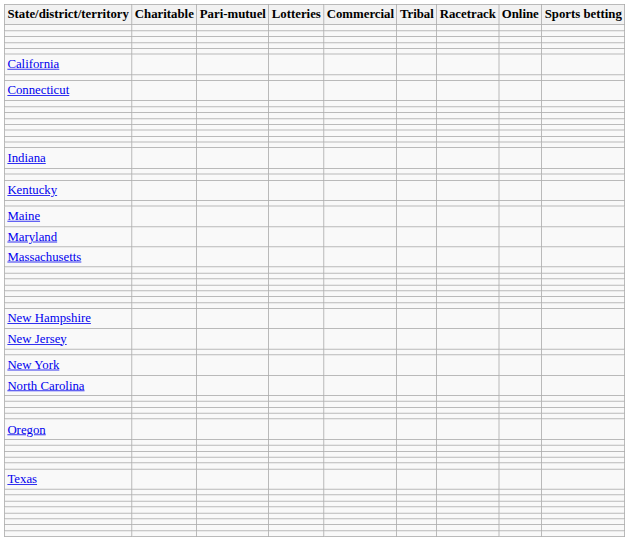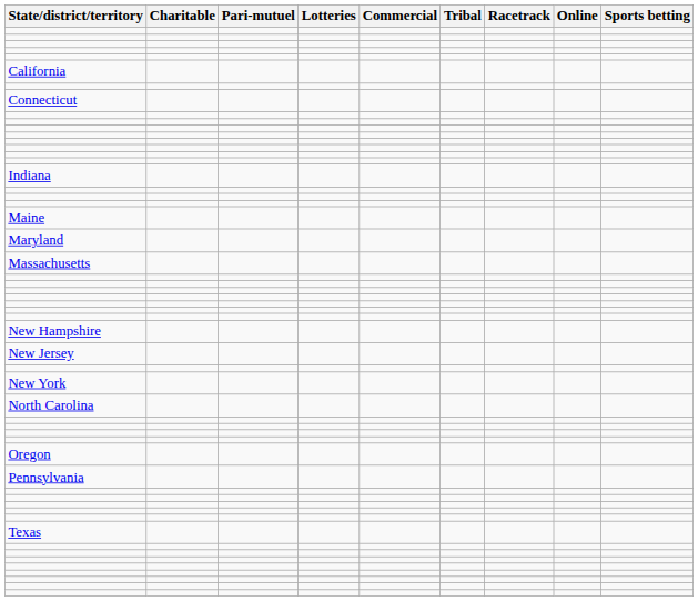 <table class="wikitable sortable" border="1" style="margin: 1em auto 1em auto">
 <tr>
 <th>State/district/territory</th>
 <th>Charitable</th>
 <th>Pari-mutuel</th>
 <th>Lotteries</th>
 <th>Commercial</th>
 <th>Tribal</th>
 <th>Racetrack</th>
 <th>Online</th>
 <th>Sports betting</th>
 </tr>
 <tr>
 <td></td>
 <td></td>
 <td></td>
 <td></td>
 <td></td>
 <td></td>
 <td></td>
 <td></td>
 <td></td>
 </tr>
 <tr>
 <td></td>
 <td></td>
 <td></td>
 <td></td>
 <td></td>
 <td></td>
 <td></td>
 <td></td>
 <td></td>
 </tr>
 <tr>
 <td></td>
 <td></td>
 <td></td>
 <td></td>
 <td></td>
 <td></td>
 <td></td>
 <td></td>
 <td></td>
 </tr>
 <tr>
 <td></td>
 <td></td>
 <td></td>
 <td></td>
 <td></td>
 <td></td>
 <td></td>
 <td></td>
 <td></td>
 </tr>
 <tr>
 <td></td>
 <td></td>
 <td></td>
 <td></td>
 <td></td>
 <td></td>
 <td></td>
 <td></td>
 <td></td>
 </tr>
 <tr>
 <td> <a href='#'>California</a></td>
 <td></td>
 <td></td>
 <td></td>
 <td></td>
 <td></td>
 <td></td>
 <td></td>
 <td></td>
 </tr>
 <tr>
 <td></td>
 <td></td>
 <td></td>
 <td></td>
 <td></td>
 <td></td>
 <td></td>
 <td></td>
 <td></td>
 </tr>
 <tr>
 <td> <a href='#'>Connecticut</a></td>
 <td></td>
 <td></td>
 <td></td>
 <td></td>
 <td></td>
 <td></td>
 <td></td>
 <td></td>
 </tr>
 <tr>
 <td></td>
 <td></td>
 <td></td>
 <td></td>
 <td></td>
 <td></td>
 <td></td>
 <td></td>
 <td></td>
 </tr>
 <tr>
 <td></td>
 <td></td>
 <td></td>
 <td></td>
 <td></td>
 <td></td>
 <td></td>
 <td></td>
 <td></td>
 </tr>
 <tr>
 <td></td>
 <td></td>
 <td></td>
 <td></td>
 <td></td>
 <td></td>
 <td></td>
 <td></td>
 <td></td>
 </tr>
 <tr>
 <td></td>
 <td></td>
 <td></td>
 <td></td>
 <td></td>
 <td></td>
 <td></td>
 <td></td>
 <td></td>
 </tr>
 <tr>
 <td></td>
 <td></td>
 <td></td>
 <td></td>
 <td></td>
 <td></td>
 <td></td>
 <td></td>
 <td></td>
 </tr>
 <tr>
 <td></td>
 <td></td>
 <td></td>
 <td></td>
 <td></td>
 <td></td>
 <td></td>
 <td></td>
 <td></td>
 </tr>
 <tr>
 <td></td>
 <td></td>
 <td></td>
 <td></td>
 <td></td>
 <td></td>
 <td></td>
 <td></td>
 <td></td>
 </tr>
 <tr>
 <td></td>
 <td></td>
 <td></td>
 <td></td>
 <td></td>
 <td></td>
 <td></td>
 <td></td>
 <td></td>
 </tr>
 <tr>
 <td> <a href='#'>Indiana</a></td>
 <td></td>
 <td></td>
 <td></td>
 <td></td>
 <td></td>
 <td></td>
 <td></td>
 <td></td>
 </tr>
 <tr>
 <td></td>
 <td></td>
 <td></td>
 <td></td>
 <td></td>
 <td></td>
 <td></td>
 <td></td>
 <td></td>
 </tr>
 <tr>
 <td></td>
-<td></td>
-<td></td>
-<td></td>
-<td></td>
-<td></td>
-<td></td>
-<td></td>
-<td></td>
-</tr>
-<tr>
-<td> <a href='#'>Kentucky</a></td>
 <td></td>
 <td></td>
 <td></td>
 <td></td>
 <td></td>
 <td></td>
 <td></td>
 <td></td>
 </tr>
 <tr>
 <td></td>
 <td></td>
 <td></td>
 <td></td>
 <td></td>
 <td></td>
 <td></td>
 <td></td>
 <td></td>
 </tr>
 <tr>
 <td> <a href='#'>Maine</a></td>
 <td></td>
 <td></td>
 <td></td>
 <td></td>
 <td></td>
 <td></td>
 <td></td>
 <td></td>
 </tr>
 <tr>
 <td> <a href='#'>Maryland</a></td>
 <td></td>
 <td></td>
 <td></td>
 <td></td>
 <td></td>
 <td></td>
 <td></td>
 <td></td>
 </tr>
 <tr>
 <td> <a href='#'>Massachusetts</a></td>
 <td></td>
 <td></td>
 <td></td>
 <td></td>
 <td></td>
 <td></td>
 <td></td>
 <td></td>
 </tr>
 <tr>
 <td></td>
 <td></td>
 <td></td>
 <td></td>
 <td></td>
 <td></td>
 <td></td>
 <td></td>
 <td></td>
 </tr>
 <tr>
 <td></td>
 <td></td>
 <td></td>
 <td></td>
 <td></td>
 <td></td>
 <td></td>
 <td></td>
 <td></td>
 </tr>
 <tr>
 <td></td>
 <td></td>
 <td></td>
 <td></td>
 <td></td>
 <td></td>
 <td></td>
 <td></td>
 <td></td>
 </tr>
 <tr>
 <td></td>
 <td></td>
 <td></td>
 <td></td>
 <td></td>
 <td></td>
 <td></td>
 <td></td>
 <td></td>
 </tr>
 <tr>
 <td></td>
 <td></td>
 <td></td>
 <td></td>
 <td></td>
 <td></td>
 <td></td>
 <td></td>
 <td></td>
 </tr>
 <tr>
 <td></td>
 <td></td>
 <td></td>
 <td></td>
 <td></td>
 <td></td>
 <td></td>
 <td></td>
 <td></td>
 </tr>
 <tr>
 <td></td>
 <td></td>
 <td></td>
 <td></td>
 <td></td>
 <td></td>
 <td></td>
 <td></td>
 <td></td>
 </tr>
 <tr>
 <td> <a href='#'>New Hampshire</a></td>
 <td></td>
 <td></td>
 <td></td>
 <td></td>
 <td></td>
 <td></td>
 <td></td>
 <td></td>
 </tr>
 <tr>
 <td> <a href='#'>New Jersey</a></td>
 <td></td>
 <td></td>
 <td></td>
 <td></td>
 <td></td>
 <td></td>
 <td></td>
 <td></td>
 </tr>
 <tr>
 <td></td>
 <td></td>
 <td></td>
 <td></td>
 <td></td>
 <td></td>
 <td></td>
 <td></td>
 <td></td>
 </tr>
 <tr>
 <td> <a href='#'>New York</a></td>
 <td></td>
 <td></td>
 <td></td>
 <td></td>
 <td></td>
 <td></td>
 <td></td>
 <td></td>
 </tr>
 <tr>
 <td> <a href='#'>North Carolina</a></td>
 <td></td>
 <td></td>
 <td></td>
 <td></td>
 <td></td>
 <td></td>
 <td></td>
 <td></td>
 </tr>
 <tr>
 <td></td>
 <td></td>
 <td></td>
 <td></td>
 <td></td>
 <td></td>
 <td></td>
 <td></td>
 <td></td>
 </tr>
 <tr>
 <td></td>
 <td></td>
 <td></td>
 <td></td>
 <td></td>
 <td></td>
 <td></td>
 <td></td>
 <td></td>
 </tr>
 <tr>
 <td></td>
 <td></td>
 <td></td>
 <td></td>
 <td></td>
 <td></td>
 <td></td>
 <td></td>
 <td></td>
 </tr>
 <tr>
 <td></td>
 <td></td>
 <td></td>
 <td></td>
 <td></td>
 <td></td>
 <td></td>
 <td></td>
 <td></td>
 </tr>
 <tr>
 <td> <a href='#'>Oregon</a></td>
 <td></td>
 <td></td>
 <td></td>
 <td></td>
 <td></td>
 <td></td>
 <td></td>
 <td></td>
 </tr>
 <tr>
+<td> <a href='#'>Pennsylvania</a></td>
+<td></td>
+<td></td>
+<td></td>
+<td></td>
+<td></td>
+<td></td>
+<td></td>
+<td></td>
+</tr>
+<tr>
 <td></td>
 <td></td>
 <td></td>
 <td></td>
 <td></td>
 <td></td>
 <td></td>
 <td></td>
 <td></td>
 </tr>
 <tr>
 <td></td>
 <td></td>
 <td></td>
 <td></td>
 <td></td>
 <td></td>
 <td></td>
 <td></td>
 <td></td>
 </tr>
 <tr>
 <td></td>
 <td></td>
 <td></td>
 <td></td>
 <td></td>
 <td></td>
 <td></td>
 <td></td>
 <td></td>
 </tr>
 <tr>
 <td></td>
 <td></td>
 <td></td>
 <td></td>
 <td></td>
 <td></td>
 <td></td>
 <td></td>
 <td></td>
 </tr>
 <tr>
 <td></td>
 <td></td>
 <td></td>
 <td></td>
 <td></td>
 <td></td>
 <td></td>
 <td></td>
 <td></td>
 </tr>
 <tr>
 <td> <a href='#'>Texas</a></td>
 <td></td>
 <td></td>
 <td></td>
 <td></td>
 <td></td>
 <td></td>
 <td></td>
 <td></td>
 </tr>
 <tr>
 <td data-sort-value="United States Virgin Islands"></td>
 <td></td>
 <td></td>
 <td></td>
 <td></td>
 <td></td>
 <td></td>
 <td></td>
 <td></td>
 </tr>
 <tr>
 <td></td>
 <td></td>
 <td></td>
 <td></td>
 <td></td>
 <td></td>
 <td></td>
 <td></td>
 <td></td>
 </tr>
 <tr>
 <td></td>
 <td></td>
 <td></td>
 <td></td>
 <td></td>
 <td></td>
 <td></td>
 <td></td>
 <td></td>
 </tr>
 <tr>
 <td></td>
 <td></td>
 <td></td>
 <td></td>
 <td></td>
 <td></td>
 <td></td>
 <td></td>
 <td></td>
 </tr>
 <tr>
 <td></td>
 <td></td>
 <td></td>
 <td></td>
 <td></td>
 <td></td>
 <td></td>
 <td></td>
 <td></td>
 </tr>
 <tr>
 <td></td>
 <td></td>
 <td></td>
 <td></td>
 <td></td>
 <td></td>
 <td></td>
 <td></td>
 <td></td>
 </tr>
 <tr>
 <td></td>
 <td></td>
 <td></td>
 <td></td>
 <td></td>
 <td></td>
 <td></td>
 <td></td>
 <td></td>
 </tr>
 <tr>
 <td></td>
 <td></td>
 <td></td>
 <td></td>
 <td></td>
 <td></td>
 <td></td>
 <td></td>
 <td></td>
 </tr>
 </table>
